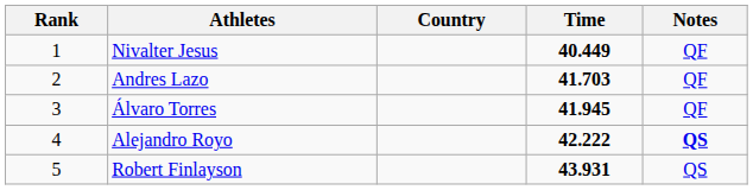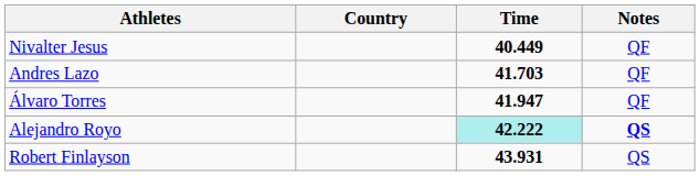 <table class="wikitable" width=50% style="text-align:center">
 <tr>
-<th>Rank</th>
 <th>Athletes</th>
 <th>Country</th>
 <th>Time</th>
 <th>Notes</th>
 </tr>
 <tr>
-<td>1</td>
 <td align=left><a href='#'>Nivalter Jesus</a></td>
 <td align=left></td>
 <td><strong>40.449</strong></td>
 <td><a href='#'>QF</a></td>
 </tr>
 <tr>
-<td>2</td>
 <td align=left><a href='#'>Andres Lazo</a></td>
 <td align=left></td>
 <td><strong>41.703</strong></td>
 <td><a href='#'>QF</a></td>
 </tr>
 <tr>
-<td>3</td>
 <td align=left><a href='#'>Álvaro Torres</a></td>
 <td align=left></td>
-<td><strong>41.945</strong></td>
+<td><strong>41.947</strong></td>
 <td><a href='#'>QF</a></td>
 </tr>
 <tr>
-<td>4</td>
 <td align=left><a href='#'>Alejandro Royo</a></td>
 <td align=left></td>
-<td><strong>42.222</strong></td>
+<td style="background: paleturquoise;"><strong>42.222</strong></td>
 <td><strong><a href='#'>QS</a></strong></td>
 </tr>
 <tr>
-<td>5</td>
 <td align=left><a href='#'>Robert Finlayson</a></td>
 <td align=left></td>
 <td><strong>43.931</strong></td>
 <td><a href='#'>QS</a></td>
 </tr>
 </table>
